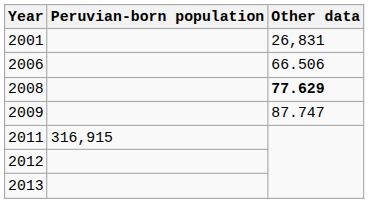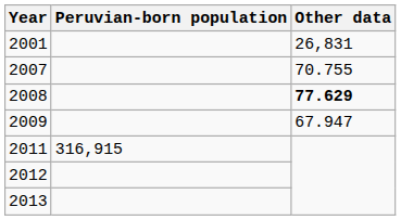 <table class="wikitable">
 <tr>
 <th>Year</th>
 <th>Peruvian-born population</th>
 <th>Other data</th>
 </tr>
 <tr>
 <td>2001</td>
 <td></td>
 <td>26,831</td>
 </tr>
 <tr>
-<td>2006</td>
+<td>2007</td>
 <td></td>
-<td>66.506</td>
+<td>70.755</td>
 </tr>
 <tr>
 <td>2008</td>
 <td></td>
 <td><strong>77.629</strong></td>
 </tr>
 <tr>
 <td>2009</td>
 <td></td>
-<td>87.747</td>
+<td>67.947</td>
 </tr>
 <tr>
 <td>2011</td>
 <td>316,915</td>
 </tr>
 <tr>
 <td>2012</td>
 <td></td>
 </tr>
 <tr>
 <td>2013</td>
 <td></td>
 </tr>
 </table>
